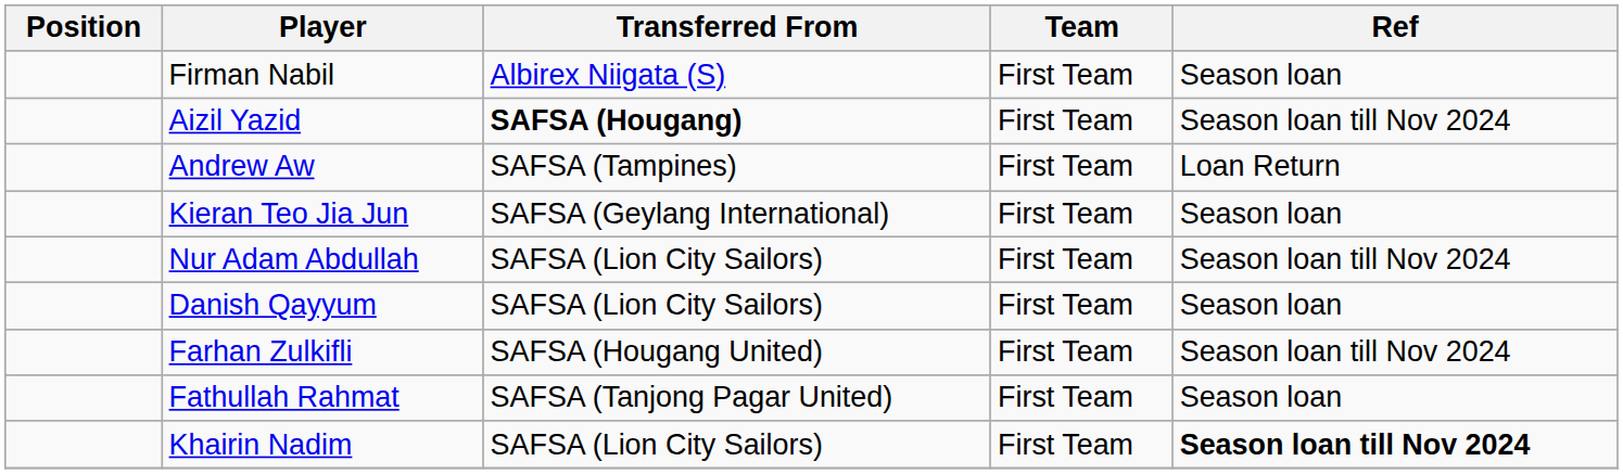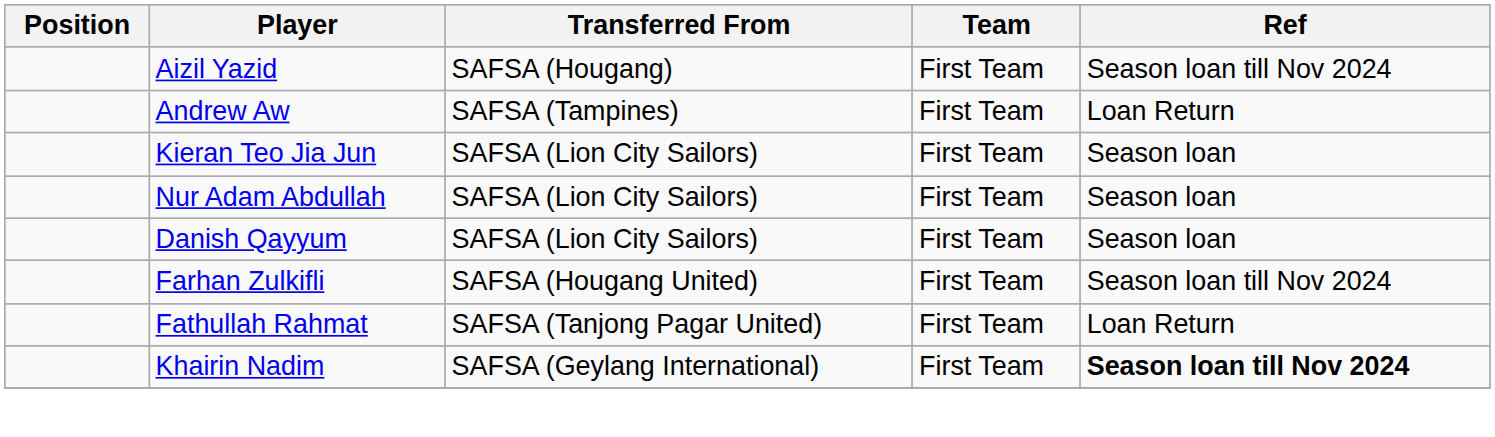 <table class="wikitable sortable" style="width:70%; text-align:center; font-size:100%; text-align:left;">
 <tr>
 <th>Position</th>
 <th>Player</th>
 <th>Transferred From</th>
 <th>Team</th>
 <th>Ref</th>
 </tr>
 <tr>
 <td></td>
-<td> Firman Nabil</td>
-<td> <a href='#'>Albirex Niigata (S)</a></td>
-<td>First Team</td>
-<td>Season loan </td>
-</tr>
-<tr>
-<td></td>
 <td> <a href='#'>Aizil Yazid</a></td>
-<td><strong> SAFSA (Hougang)</strong></td>
+<td> SAFSA (Hougang)</td>
 <td>First Team</td>
 <td>Season loan till Nov 2024</td>
 </tr>
 <tr>
 <td></td>
 <td> <a href='#'>Andrew Aw</a></td>
 <td> SAFSA (Tampines)</td>
 <td>First Team</td>
 <td>Loan Return</td>
 </tr>
 <tr>
 <td></td>
 <td> <a href='#'>Kieran Teo Jia Jun</a></td>
-<td> SAFSA (Geylang International)</td>
+<td> SAFSA (Lion City Sailors)</td>
 <td>First Team</td>
 <td>Season loan</td>
 </tr>
 <tr>
 <td></td>
 <td> <a href='#'>Nur Adam Abdullah</a></td>
 <td> SAFSA (Lion City Sailors)</td>
 <td>First Team</td>
-<td>Season loan till Nov 2024</td>
+<td>Season loan</td>
 </tr>
 <tr>
 <td></td>
 <td> <a href='#'>Danish Qayyum</a></td>
 <td> SAFSA (Lion City Sailors)</td>
 <td>First Team</td>
 <td>Season loan</td>
 </tr>
 <tr>
 <td></td>
 <td> <a href='#'>Farhan Zulkifli</a></td>
 <td> SAFSA (Hougang United)</td>
 <td>First Team</td>
 <td>Season loan till Nov 2024</td>
 </tr>
 <tr>
 <td></td>
 <td> <a href='#'>Fathullah Rahmat</a></td>
 <td> SAFSA (Tanjong Pagar United)</td>
 <td>First Team</td>
-<td>Season loan</td>
+<td>Loan Return</td>
 </tr>
 <tr>
 <td></td>
 <td> <a href='#'>Khairin Nadim</a></td>
-<td> SAFSA (Lion City Sailors)</td>
+<td> SAFSA (Geylang International)</td>
 <td>First Team</td>
 <td><strong>Season loan till Nov 2024</strong></td>
 </tr>
 <tr>
 </tr>
 </table>
